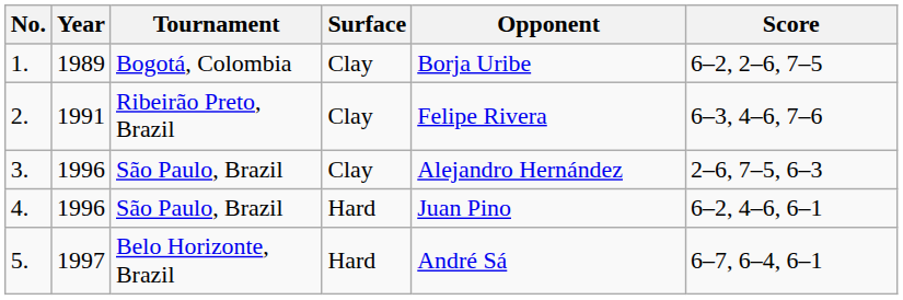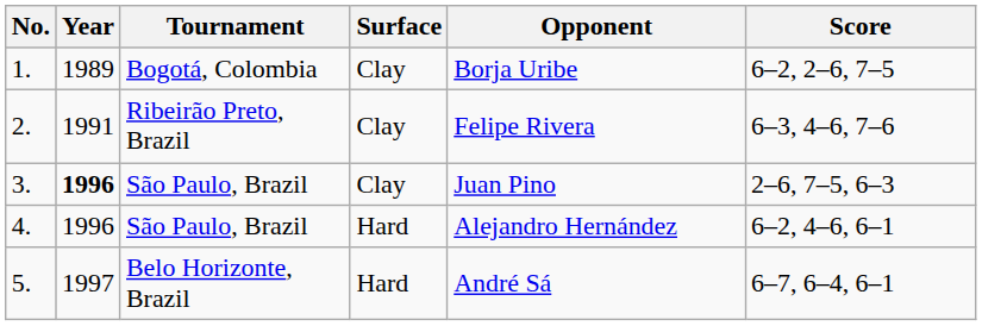 <table class="sortable wikitable" style=font-size:97%>
 <tr>
 <th style="width:20px" class="unsortable">No.</th>
 <th style="width:30px">Year</th>
 <th style="width:130px">Tournament</th>
 <th style="width:50px">Surface</th>
 <th style="width:170px">Opponent</th>
 <th style="width:130px" class="unsortable">Score</th>
 </tr>
 <tr>
 <td>1.</td>
 <td>1989</td>
 <td><a href='#'>Bogotá</a>, Colombia</td>
 <td>Clay</td>
 <td> <a href='#'>Borja Uribe</a></td>
 <td>6–2, 2–6, 7–5</td>
 </tr>
 <tr>
 <td>2.</td>
 <td>1991</td>
 <td><a href='#'>Ribeirão Preto</a>, Brazil</td>
 <td>Clay</td>
 <td> <a href='#'>Felipe Rivera</a></td>
 <td>6–3, 4–6, 7–6</td>
 </tr>
 <tr>
 <td>3.</td>
-<td>1996</td>
+<td><strong>1996</strong></td>
 <td><a href='#'>São Paulo</a>, Brazil</td>
 <td>Clay</td>
-<td> <a href='#'>Alejandro Hernández</a></td>
+<td> <a href='#'>Juan Pino</a></td>
 <td>2–6, 7–5, 6–3</td>
 </tr>
 <tr>
 <td>4.</td>
 <td>1996</td>
 <td><a href='#'>São Paulo</a>, Brazil</td>
 <td>Hard</td>
-<td> <a href='#'>Juan Pino</a></td>
+<td> <a href='#'>Alejandro Hernández</a></td>
 <td>6–2, 4–6, 6–1</td>
 </tr>
 <tr>
 <td>5.</td>
 <td>1997</td>
 <td><a href='#'>Belo Horizonte</a>, Brazil</td>
 <td>Hard</td>
 <td> <a href='#'>André Sá</a></td>
 <td>6–7, 6–4, 6–1</td>
 </tr>
 </table>
